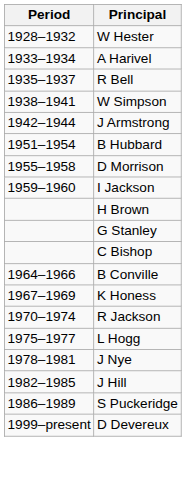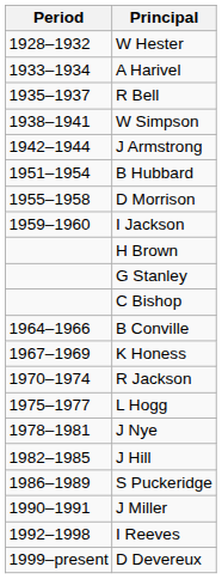 <table class="wikitable">
 <tr>
 <th>Period</th>
 <th>Principal</th>
 </tr>
 <tr>
 <td>1928–1932</td>
 <td>W Hester</td>
 </tr>
 <tr>
 <td>1933–1934</td>
 <td>A Harivel</td>
 </tr>
 <tr>
 <td>1935–1937</td>
 <td>R Bell</td>
 </tr>
 <tr>
 <td>1938–1941</td>
 <td>W Simpson</td>
 </tr>
 <tr>
 <td>1942–1944</td>
 <td>J Armstrong</td>
 </tr>
 <tr>
 <td>1951–1954</td>
 <td>B Hubbard</td>
 </tr>
 <tr>
 <td>1955–1958</td>
 <td>D Morrison</td>
 </tr>
 <tr>
 <td>1959–1960</td>
 <td>I Jackson</td>
 </tr>
 <tr>
 <td></td>
 <td>H Brown</td>
 </tr>
 <tr>
 <td></td>
 <td>G Stanley</td>
 </tr>
 <tr>
 <td></td>
 <td>C Bishop</td>
 </tr>
 <tr>
 <td>1964–1966</td>
 <td>B Conville</td>
 </tr>
 <tr>
 <td>1967–1969</td>
 <td>K Honess</td>
 </tr>
 <tr>
 <td>1970–1974</td>
 <td>R Jackson</td>
 </tr>
 <tr>
 <td>1975–1977</td>
 <td>L Hogg</td>
 </tr>
 <tr>
 <td>1978–1981</td>
 <td>J Nye</td>
 </tr>
 <tr>
 <td>1982–1985</td>
 <td>J Hill</td>
 </tr>
 <tr>
 <td>1986–1989</td>
 <td>S Puckeridge</td>
 </tr>
 <tr>
+<td>1990–1991</td>
+<td>J Miller</td>
+</tr>
+<tr>
+<td>1992–1998</td>
+<td>I Reeves</td>
+</tr>
+<tr>
 <td>1999–present</td>
 <td>D Devereux</td>
 </tr>
 </table>
